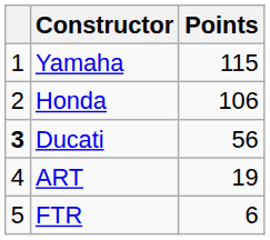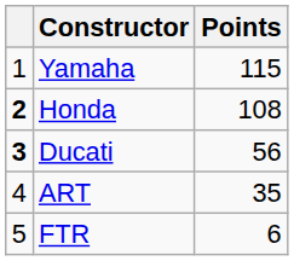 <table class="wikitable" style="font-size: 95%;">
 <tr>
 <th></th>
 <th>Constructor</th>
 <th>Points</th>
 </tr>
 <tr>
 <td align=center>1</td>
 <td> <a href='#'>Yamaha</a></td>
 <td align=right>115</td>
 </tr>
 <tr>
-<td align=center>2</td>
+<td align=center><strong>2</strong></td>
 <td> <a href='#'>Honda</a></td>
-<td align=right>106</td>
+<td align=right>108</td>
 </tr>
 <tr>
 <td align=center><strong>3</strong></td>
 <td> <a href='#'>Ducati</a></td>
 <td align=right>56</td>
 </tr>
 <tr>
 <td align=center>4</td>
 <td> <a href='#'>ART</a></td>
-<td align=right>19</td>
+<td align=right>35</td>
 </tr>
 <tr>
 <td align=center>5</td>
 <td> <a href='#'>FTR</a></td>
 <td align=right>6</td>
 </tr>
 </table>
